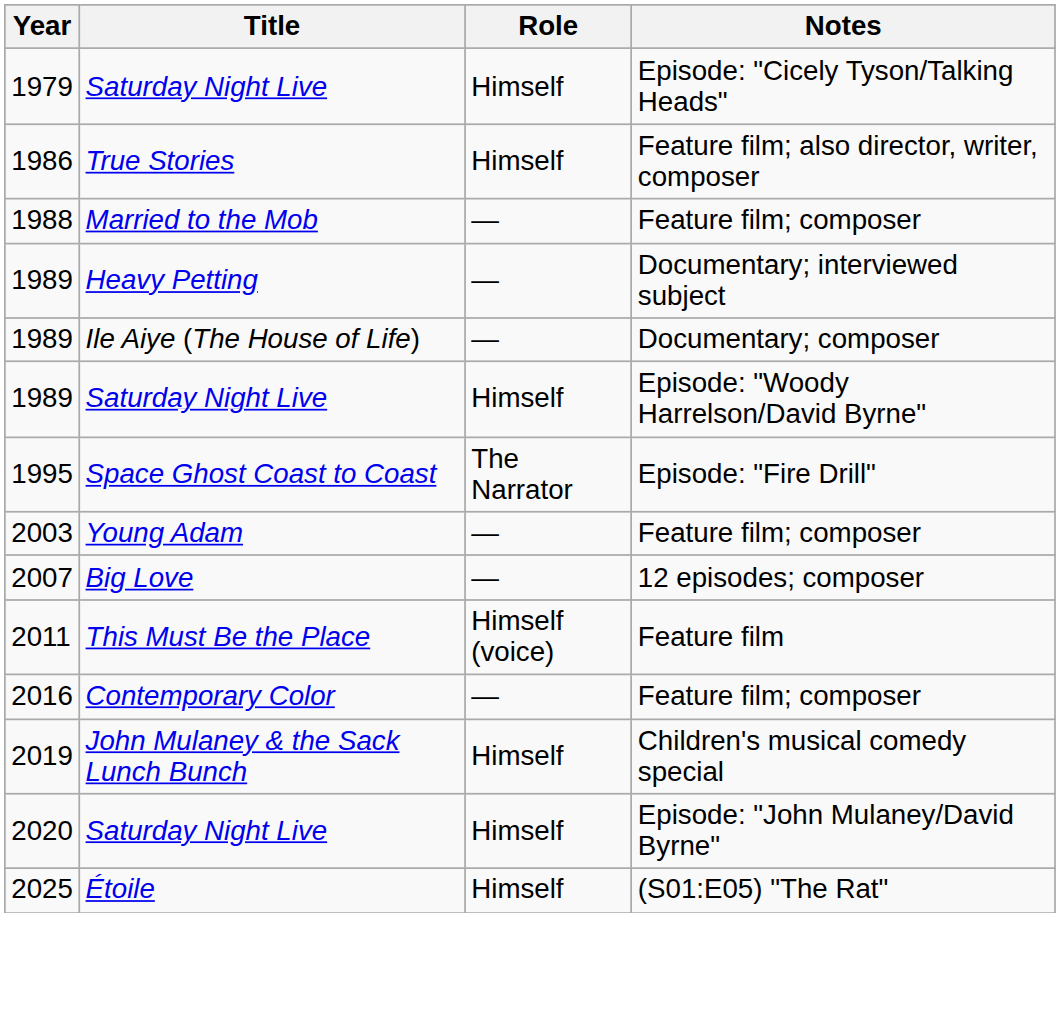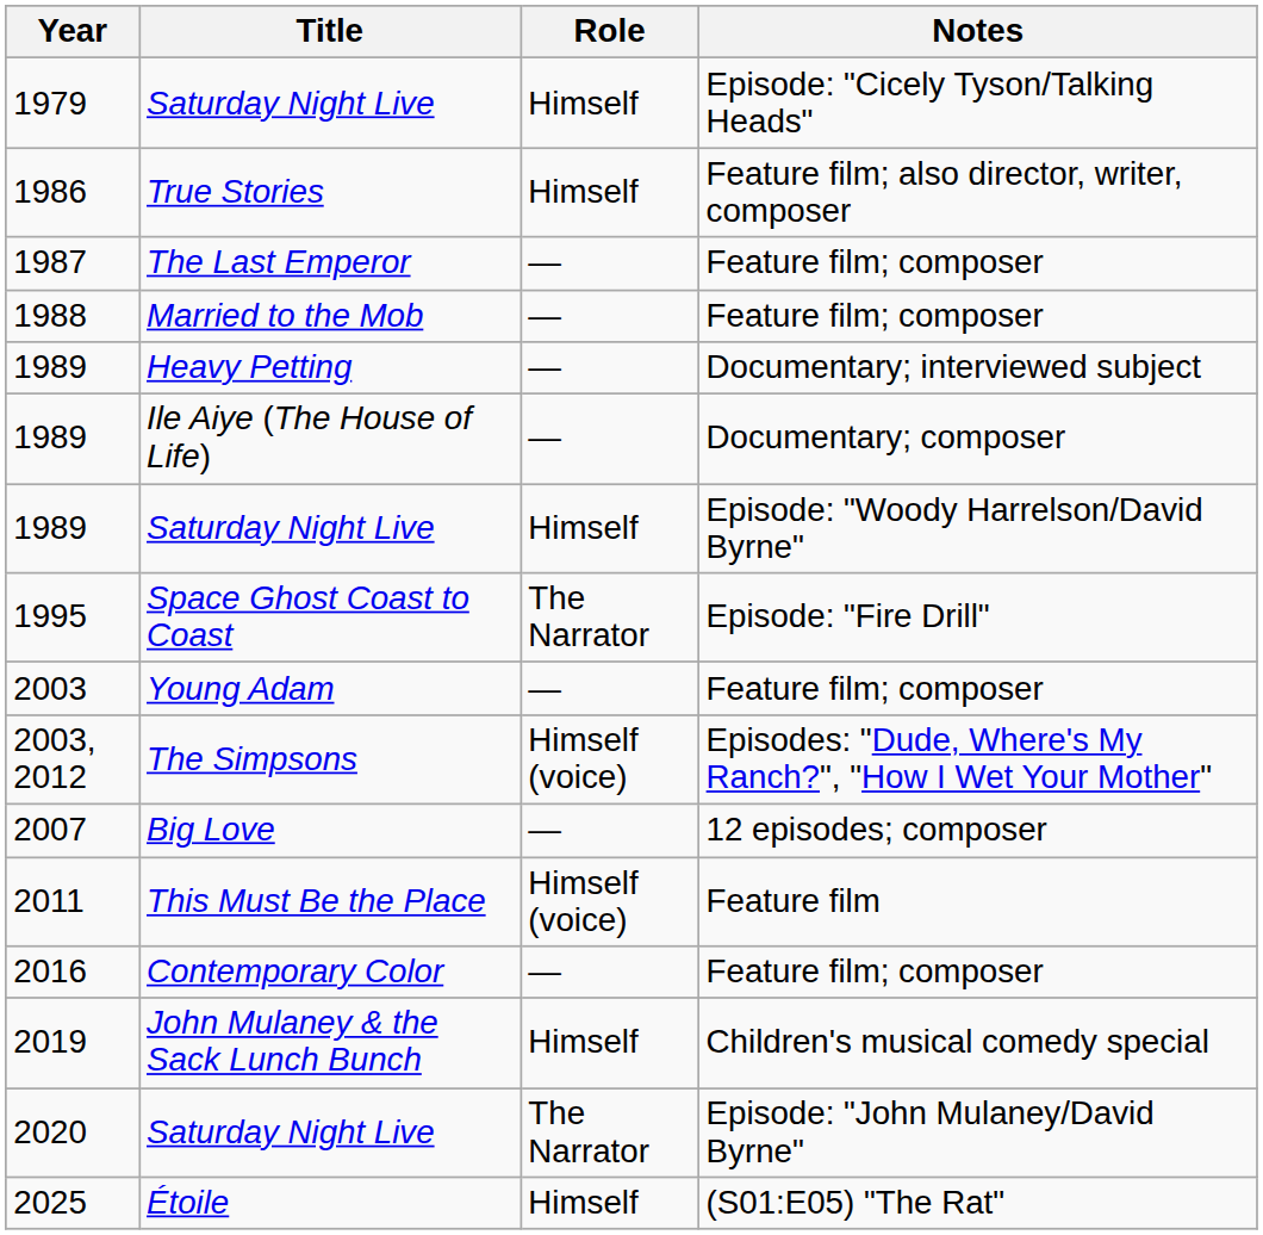 <table class="wikitable sortable">
 <tr>
 <th>Year</th>
 <th>Title</th>
 <th>Role</th>
 <th class="unsortable">Notes</th>
 </tr>
 <tr>
 <td>1979</td>
 <td><em><a href='#'>Saturday Night Live</a></em></td>
 <td>Himself</td>
 <td>Episode: "Cicely Tyson/Talking Heads"</td>
 </tr>
 <tr>
 <td>1986</td>
 <td><em><a href='#'>True Stories</a></em></td>
 <td>Himself</td>
 <td>Feature film; also director, writer, composer</td>
+</tr>
+<tr>
+<td>1987</td>
+<td><em><a href='#'>The Last Emperor</a></em></td>
+<td>—</td>
+<td>Feature film; composer</td>
 </tr>
 <tr>
 <td>1988</td>
 <td><em><a href='#'>Married to the Mob</a></em></td>
 <td>—</td>
 <td>Feature film; composer</td>
 </tr>
 <tr>
 <td>1989</td>
 <td><em><a href='#'>Heavy Petting</a></em></td>
 <td>—</td>
 <td>Documentary; interviewed subject</td>
 </tr>
 <tr>
 <td>1989</td>
 <td><em>Ile Aiye</em> (<em>The House of Life</em>)</td>
 <td>—</td>
 <td>Documentary; composer</td>
 </tr>
 <tr>
 <td>1989</td>
 <td><em><a href='#'>Saturday Night Live</a></em></td>
 <td>Himself</td>
 <td>Episode: "Woody Harrelson/David Byrne"</td>
 </tr>
 <tr>
 <td>1995</td>
 <td><em><a href='#'>Space Ghost Coast to Coast</a></em></td>
 <td>The Narrator</td>
 <td>Episode: "Fire Drill"</td>
 </tr>
 <tr>
 <td>2003</td>
 <td><em><a href='#'>Young Adam</a></em></td>
 <td>—</td>
 <td>Feature film; composer</td>
 </tr>
 <tr>
+<td>2003, 2012</td>
+<td><em><a href='#'>The Simpsons</a></em></td>
+<td>Himself (voice)</td>
+<td>Episodes: "<a href='#'>Dude, Where's My Ranch?</a>", "<a href='#'>How I Wet Your Mother</a>"</td>
+</tr>
+<tr>
 <td>2007</td>
 <td><em><a href='#'>Big Love</a></em></td>
 <td>—</td>
 <td>12 episodes; composer</td>
 </tr>
 <tr>
 <td>2011</td>
 <td><em><a href='#'>This Must Be the Place</a></em></td>
 <td>Himself (voice)</td>
 <td>Feature film</td>
 </tr>
 <tr>
 <td>2016</td>
 <td><em><a href='#'>Contemporary Color</a></em></td>
 <td>—</td>
 <td>Feature film; composer</td>
 </tr>
 <tr>
 <td>2019</td>
 <td><em><a href='#'>John Mulaney & the Sack Lunch Bunch</a></em></td>
 <td>Himself</td>
 <td>Children's musical comedy special</td>
 </tr>
 <tr>
 <td>2020</td>
 <td><em><a href='#'>Saturday Night Live</a></em></td>
-<td>Himself</td>
+<td>The Narrator</td>
 <td>Episode: "John Mulaney/David Byrne"</td>
 </tr>
 <tr>
 <td>2025</td>
 <td><em><a href='#'>Étoile</a></em></td>
 <td>Himself</td>
 <td>(S01:E05) "The Rat"</td>
 </tr>
 </table>
